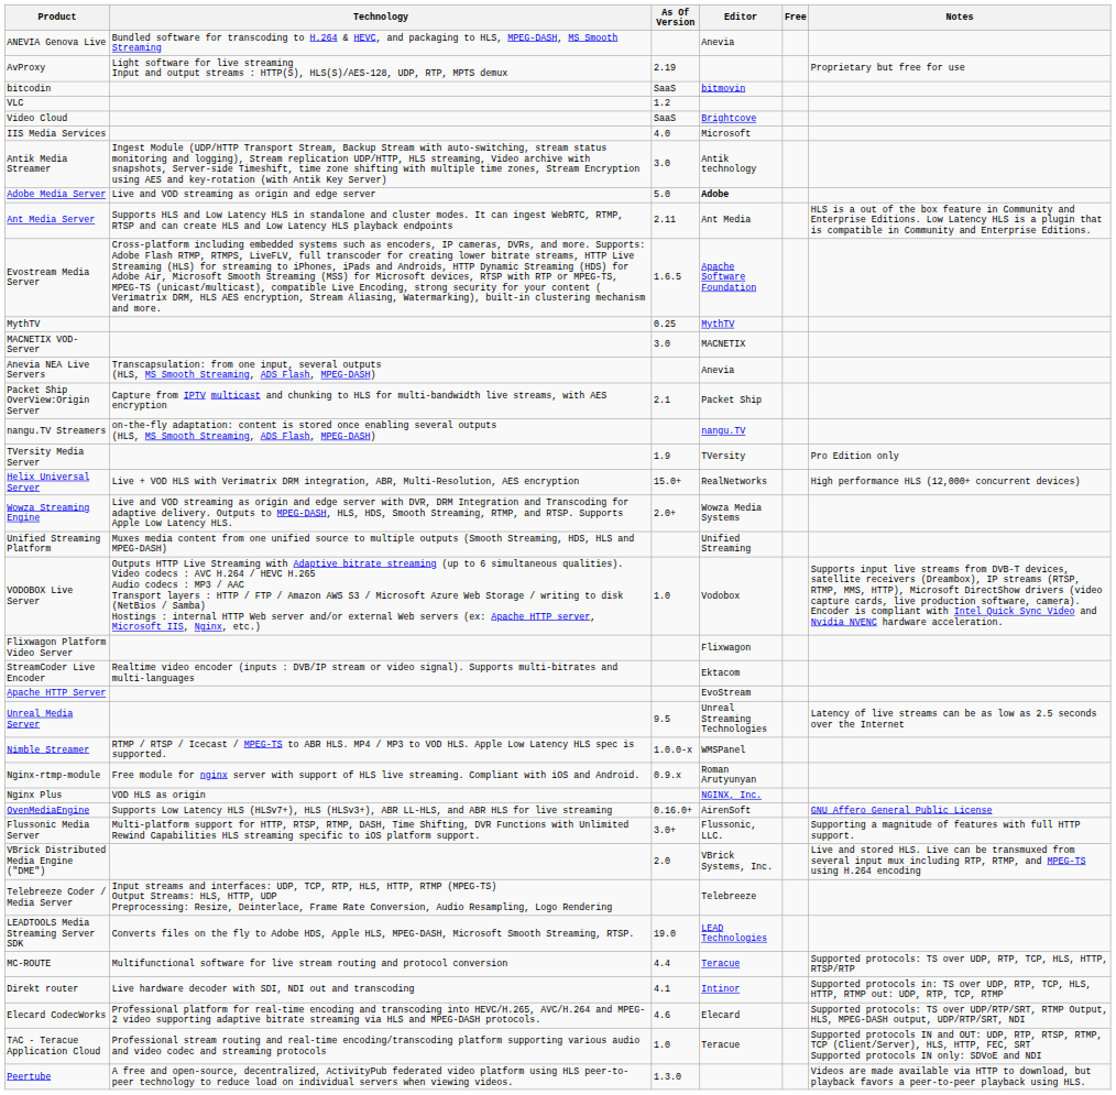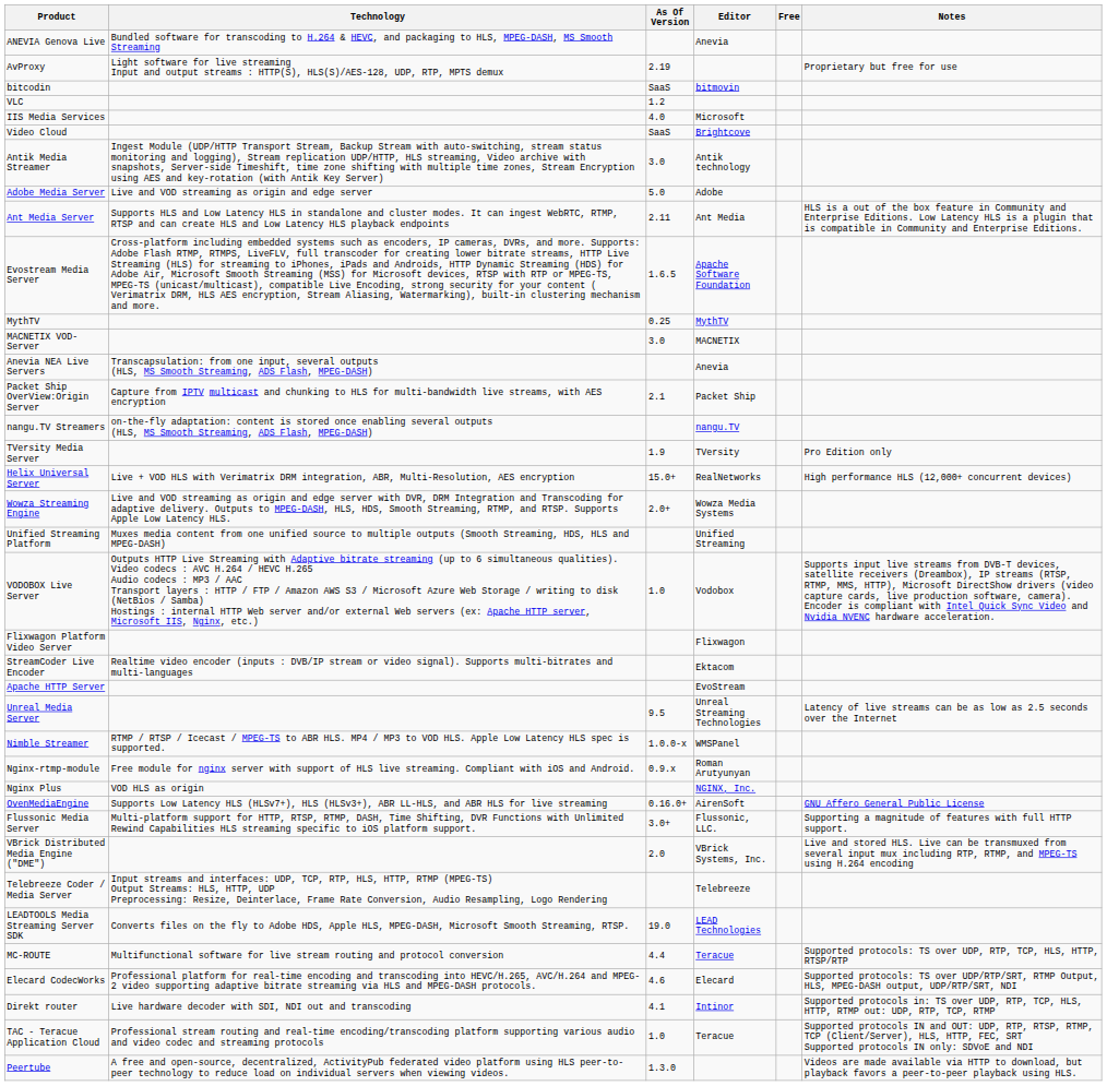 <table class="wikitable sortable">
 <tr>
 <th>Product</th>
 <th>Technology</th>
 <th>As Of Version</th>
 <th>Editor</th>
 <th>Free</th>
 <th>Notes</th>
 </tr>
 <tr>
 <td>ANEVIA Genova Live</td>
 <td>Bundled software for transcoding to <a href='#'>H.264</a> & <a href='#'>HEVC</a>, and packaging to HLS, <a href='#'>MPEG-DASH</a>, <a href='#'>MS Smooth Streaming</a></td>
 <td></td>
 <td>Anevia</td>
 <td></td>
 <td></td>
 </tr>
 <tr>
 <td>AvProxy</td>
 <td>Light software for live streaming<br>Input and output streams : HTTP(S), HLS(S)/AES-128, UDP, RTP, MPTS demux <br></td>
 <td>2.19</td>
 <td></td>
 <td></td>
 <td>Proprietary but free for use</td>
 </tr>
 <tr>
 <td>bitcodin</td>
 <td></td>
 <td>SaaS</td>
 <td><a href='#'>bitmovin</a></td>
 <td></td>
 <td></td>
 </tr>
 <tr>
 <td>VLC</td>
 <td></td>
 <td>1.2</td>
 <td></td>
 <td></td>
 <td></td>
 </tr>
 <tr>
+<td>IIS Media Services</td>
+<td></td>
+<td>4.0</td>
+<td>Microsoft</td>
+<td></td>
+<td></td>
+</tr>
+<tr>
 <td>Video Cloud</td>
 <td></td>
 <td>SaaS</td>
 <td><a href='#'>Brightcove</a></td>
-<td></td>
-<td></td>
-</tr>
-<tr>
-<td>IIS Media Services</td>
-<td></td>
-<td>4.0</td>
-<td>Microsoft</td>
 <td></td>
 <td></td>
 </tr>
 <tr>
 <td>Antik Media Streamer</td>
 <td>Ingest Module (UDP/HTTP Transport Stream, Backup Stream with auto-switching, stream status monitoring and logging), Stream replication UDP/HTTP, HLS streaming, Video archive with snapshots, Server-side Timeshift, time zone shifting with multiple time zones, Stream Encryption using AES and key-rotation (with Antik Key Server)</td>
 <td>3.0</td>
 <td>Antik technology</td>
 <td></td>
 <td></td>
 </tr>
 <tr>
 <td><a href='#'>Adobe Media Server</a></td>
 <td>Live and VOD streaming as origin and edge server</td>
 <td>5.0</td>
-<td><strong>Adobe</strong></td>
+<td>Adobe</td>
 <td></td>
 <td></td>
 </tr>
 <tr>
 <td><a href='#'>Ant Media Server</a></td>
 <td>Supports HLS and Low Latency HLS in standalone and cluster modes. It can ingest WebRTC, RTMP, RTSP and can create HLS and Low Latency HLS playback endpoints</td>
 <td>2.11</td>
 <td>Ant Media</td>
 <td></td>
 <td>HLS is a out of the box feature in Community and Enterprise Editions. Low Latency HLS is a plugin that is compatible in Community and Enterprise Editions.</td>
 </tr>
 <tr>
 <td>Evostream Media Server</td>
 <td>Cross-platform including embedded systems such as encoders, IP cameras, DVRs, and more. Supports: Adobe Flash RTMP, RTMPS, LiveFLV, full transcoder for creating lower bitrate streams, HTTP Live Streaming (HLS) for streaming to iPhones, iPads and Androids, HTTP Dynamic Streaming (HDS) for Adobe Air, Microsoft Smooth Streaming (MSS) for Microsoft devices, RTSP with RTP or MPEG-TS, MPEG-TS (unicast/multicast), compatible Live Encoding, strong security for your content ( Verimatrix DRM, HLS AES encryption, Stream Aliasing, Watermarking), built-in clustering mechanism and more.</td>
 <td>1.6.5</td>
 <td><a href='#'>Apache Software Foundation</a></td>
 <td></td>
 <td></td>
 </tr>
 <tr>
 <td>MythTV</td>
 <td></td>
 <td>0.25</td>
 <td><a href='#'>MythTV</a></td>
 <td></td>
 <td></td>
 </tr>
 <tr>
 <td>MACNETIX VOD-Server</td>
 <td></td>
 <td>3.0</td>
 <td>MACNETIX</td>
 <td></td>
 <td></td>
 </tr>
 <tr>
 <td>Anevia NEA Live Servers</td>
 <td>Transcapsulation: from one input, several outputs<br>(HLS, <a href='#'>MS Smooth Streaming</a>, <a href='#'>ADS Flash</a>, <a href='#'>MPEG-DASH</a>)</td>
 <td></td>
 <td>Anevia</td>
 <td></td>
 <td></td>
 </tr>
 <tr>
 <td>Packet Ship OverView:Origin Server</td>
 <td>Capture from <a href='#'>IPTV</a> <a href='#'>multicast</a> and chunking to HLS for multi-bandwidth live streams, with AES encryption</td>
 <td>2.1</td>
 <td>Packet Ship</td>
 <td></td>
 <td></td>
 </tr>
 <tr>
 <td>nangu.TV Streamers</td>
 <td>on-the-fly adaptation: content is stored once enabling several outputs<br>(HLS, <a href='#'>MS Smooth Streaming</a>, <a href='#'>ADS Flash</a>, <a href='#'>MPEG-DASH</a>)</td>
 <td></td>
 <td><a href='#'>nangu.TV</a></td>
 <td></td>
 <td></td>
 </tr>
 <tr>
 <td>TVersity Media Server</td>
 <td></td>
 <td>1.9</td>
 <td>TVersity</td>
 <td></td>
 <td>Pro Edition only</td>
 </tr>
 <tr>
 <td><a href='#'>Helix Universal Server</a></td>
 <td>Live + VOD HLS with Verimatrix DRM integration, ABR, Multi-Resolution, AES encryption</td>
 <td>15.0+</td>
 <td>RealNetworks</td>
 <td></td>
 <td>High performance HLS (12,000+ concurrent devices)</td>
 </tr>
 <tr>
 <td><a href='#'>Wowza Streaming Engine</a></td>
 <td>Live and VOD streaming as origin and edge server with DVR, DRM Integration and Transcoding for adaptive delivery. Outputs to <a href='#'>MPEG-DASH</a>, HLS, HDS, Smooth Streaming, RTMP, and RTSP. Supports Apple Low Latency HLS.</td>
 <td>2.0+</td>
 <td>Wowza Media Systems</td>
 <td></td>
 <td></td>
 </tr>
 <tr>
 <td>Unified Streaming Platform</td>
 <td>Muxes media content from one unified source to multiple outputs (Smooth Streaming, HDS, HLS and MPEG-DASH)</td>
 <td></td>
 <td>Unified Streaming</td>
 <td></td>
 <td></td>
 </tr>
 <tr>
 <td>VODOBOX Live Server</td>
 <td>Outputs HTTP Live Streaming with <a href='#'>Adaptive bitrate streaming</a> (up to 6 simultaneous qualities).<br>Video codecs : AVC H.264 / HEVC H.265<br>Audio codecs : MP3 / AAC<br>Transport layers : HTTP / FTP / Amazon AWS S3 / Microsoft Azure Web Storage / writing to disk (NetBios / Samba)<br>Hostings : internal HTTP Web server and/or external Web servers (ex: <a href='#'>Apache HTTP server</a>, <a href='#'>Microsoft IIS</a>, <a href='#'>Nginx</a>, etc.)</td>
 <td>1.0</td>
 <td>Vodobox</td>
 <td></td>
 <td>Supports input live streams from DVB-T devices, satellite receivers (Dreambox), IP streams (RTSP, RTMP, MMS, HTTP), Microsoft DirectShow drivers (video capture cards, live production software, camera). Encoder is compliant with <a href='#'>Intel Quick Sync Video</a> and <a href='#'>Nvidia NVENC</a> hardware acceleration.</td>
 </tr>
 <tr>
 <td>Flixwagon Platform Video Server</td>
 <td></td>
 <td></td>
 <td>Flixwagon</td>
 <td></td>
 <td></td>
 </tr>
 <tr>
 <td>StreamCoder Live Encoder</td>
 <td>Realtime video encoder (inputs : DVB/IP stream or video signal). Supports multi-bitrates and multi-languages</td>
 <td></td>
 <td>Ektacom</td>
 <td></td>
 <td></td>
 </tr>
 <tr>
 <td><a href='#'>Apache HTTP Server</a></td>
 <td></td>
 <td></td>
 <td>EvoStream</td>
 <td></td>
 <td></td>
 </tr>
 <tr>
 <td><a href='#'>Unreal Media Server</a></td>
 <td></td>
 <td>9.5</td>
 <td>Unreal Streaming Technologies</td>
 <td></td>
 <td>Latency of live streams can be as low as 2.5 seconds over the Internet</td>
 </tr>
 <tr>
 <td><a href='#'>Nimble Streamer</a></td>
 <td>RTMP / RTSP / Icecast / <a href='#'>MPEG-TS</a> to ABR HLS. MP4 / MP3 to VOD HLS. Apple Low Latency HLS spec is supported.</td>
 <td>1.0.0-x</td>
 <td>WMSPanel</td>
 <td></td>
 <td></td>
 </tr>
 <tr>
 <td>Nginx-rtmp-module</td>
 <td>Free module for <a href='#'>nginx</a> server with support of HLS live streaming. Compliant with iOS and Android.</td>
 <td>0.9.x</td>
 <td>Roman Arutyunyan</td>
 <td></td>
 <td></td>
 </tr>
 <tr>
 <td>Nginx Plus</td>
 <td>VOD HLS as origin</td>
 <td></td>
 <td><a href='#'>NGINX, Inc.</a></td>
 <td></td>
 <td></td>
 </tr>
 <tr>
 <td><a href='#'>OvenMediaEngine</a></td>
 <td>Supports Low Latency HLS (HLSv7+), HLS (HLSv3+), ABR LL-HLS, and ABR HLS for live streaming</td>
 <td>0.16.0+</td>
 <td>AirenSoft</td>
 <td></td>
 <td><a href='#'>GNU Affero General Public License</a></td>
 </tr>
 <tr>
 <td>Flussonic Media Server</td>
 <td>Multi-platform support for HTTP, RTSP, RTMP, DASH, Time Shifting, DVR Functions with Unlimited Rewind Capabilities HLS streaming specific to iOS platform support.</td>
 <td>3.0+</td>
 <td>Flussonic, LLC.</td>
 <td></td>
 <td>Supporting a magnitude of features with full HTTP support.</td>
 </tr>
 <tr>
 <td>VBrick Distributed Media Engine ("DME")</td>
 <td></td>
 <td>2.0</td>
 <td>VBrick Systems, Inc.</td>
 <td></td>
 <td>Live and stored HLS. Live can be transmuxed from several input mux including RTP, RTMP, and <a href='#'>MPEG-TS</a> using H.264 encoding</td>
 </tr>
 <tr>
 <td>Telebreeze Coder / Media Server</td>
 <td>Input streams and interfaces: UDP, TCP, RTP, HLS, HTTP, RTMP (MPEG-TS) <br>Output Streams: HLS, HTTP, UDP <br>Preprocessing: Resize, Deinterlace, Frame Rate Conversion, Audio Resampling, Logo Rendering</td>
 <td></td>
 <td>Telebreeze</td>
 <td></td>
 <td></td>
 </tr>
 <tr>
 <td>LEADTOOLS Media Streaming Server SDK</td>
 <td>Converts files on the fly to Adobe HDS, Apple HLS, MPEG-DASH, Microsoft Smooth Streaming, RTSP.</td>
 <td>19.0</td>
 <td><a href='#'>LEAD Technologies</a></td>
 <td></td>
 <td></td>
 </tr>
 <tr>
 <td>MC-ROUTE</td>
 <td>Multifunctional software for live stream routing and protocol conversion</td>
 <td>4.4</td>
 <td><a href='#'>Teracue</a></td>
 <td></td>
 <td>Supported protocols: TS over UDP, RTP, TCP, HLS, HTTP, RTSP/RTP</td>
 </tr>
 <tr>
+<td>Elecard CodecWorks</td>
+<td>Professional platform for real-time encoding and transcoding into HEVC/H.265, AVC/H.264 and MPEG-2 video supporting adaptive bitrate streaming via HLS and MPEG-DASH protocols.</td>
+<td>4.6</td>
+<td Elecard>Elecard</td>
+<td></td>
+<td>Supported protocols: TS over UDP/RTP/SRT, RTMP Output, HLS, MPEG-DASH output, UDP/RTP/SRT, NDI</td>
+</tr>
+<tr>
 <td>Direkt router</td>
 <td>Live hardware decoder with SDI, NDI out and transcoding</td>
 <td>4.1</td>
 <td><a href='#'>Intinor</a></td>
 <td></td>
 <td>Supported protocols in: TS over UDP, RTP, TCP, HLS, HTTP, RTMP out: UDP, RTP, TCP, RTMP</td>
-</tr>
-<tr>
-<td>Elecard CodecWorks</td>
-<td>Professional platform for real-time encoding and transcoding into HEVC/H.265, AVC/H.264 and MPEG-2 video supporting adaptive bitrate streaming via HLS and MPEG-DASH protocols.</td>
-<td>4.6</td>
-<td Elecard>Elecard</td>
-<td></td>
-<td>Supported protocols: TS over UDP/RTP/SRT, RTMP Output, HLS, MPEG-DASH output, UDP/RTP/SRT, NDI</td>
 </tr>
 <tr>
 <td>TAC - Teracue Application Cloud</td>
 <td>Professional stream routing and real-time encoding/transcoding platform supporting various audio and video codec and streaming protocols</td>
 <td>1.0</td>
 <td Teracue>Teracue</td>
 <td></td>
 <td>Supported protocols IN and OUT: UDP, RTP, RTSP, RTMP, TCP (Client/Server), HLS, HTTP, FEC, SRT<br>Supported protocols IN only: SDVoE and NDI</td>
 </tr>
 <tr>
 <td><a href='#'>Peertube</a></td>
 <td>A free and open-source, decentralized, ActivityPub federated video platform using HLS peer-to-peer technology to reduce load on individual servers when viewing videos.</td>
 <td>1.3.0</td>
 <td></td>
 <td></td>
 <td>Videos are made available via HTTP to download, but playback favors a peer-to-peer playback using HLS.</td>
 </tr>
 </table>
